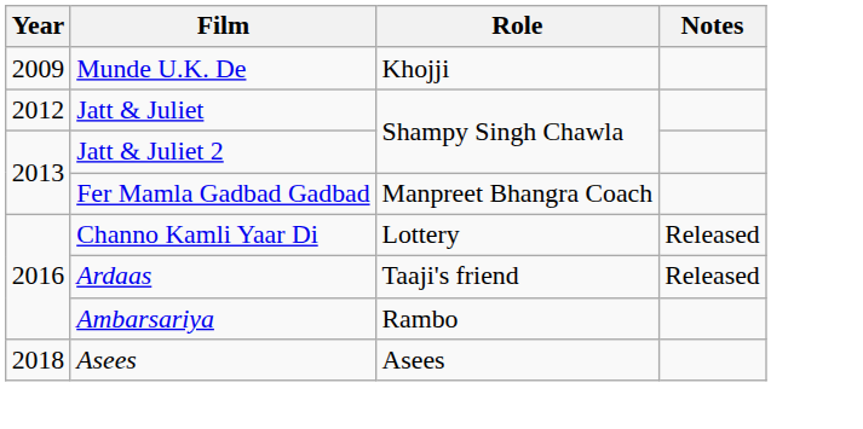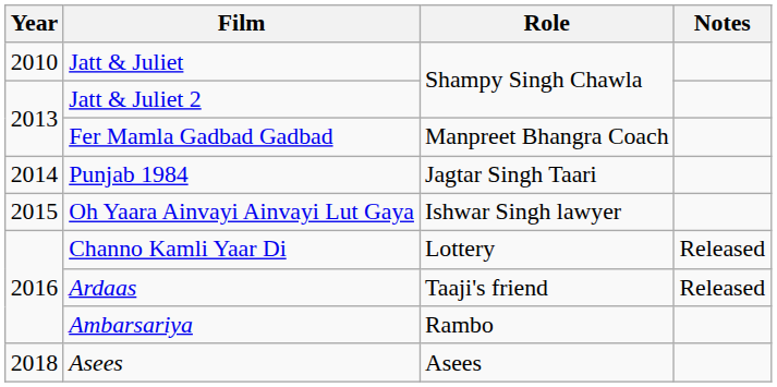 <table class="wikitable sortable">
 <tr>
 <th>Year</th>
 <th>Film</th>
 <th>Role</th>
 <th>Notes</th>
 </tr>
 <tr>
-<td>2009</td>
-<td><a href='#'>Munde U.K. De</a></td>
-<td>Khojji</td>
-<td></td>
-</tr>
-<tr>
-<td>2012</td>
+<td>2010</td>
 <td><a href='#'>Jatt & Juliet</a></td>
 <td rowspan="2">Shampy Singh Chawla</td>
 <td></td>
 </tr>
 <tr>
 <td rowspan="2">2013</td>
 <td><a href='#'>Jatt & Juliet 2</a></td>
 <td></td>
 </tr>
 <tr>
 <td><a href='#'>Fer Mamla Gadbad Gadbad</a></td>
 <td>Manpreet Bhangra Coach</td>
+<td></td>
+</tr>
+<tr>
+<td>2014</td>
+<td><a href='#'>Punjab 1984</a></td>
+<td>Jagtar Singh Taari</td>
+<td></td>
+</tr>
+<tr>
+<td>2015</td>
+<td><a href='#'>Oh Yaara Ainvayi Ainvayi Lut Gaya</a></td>
+<td>Ishwar Singh lawyer</td>
 <td></td>
 </tr>
 <tr>
 <td rowspan="3">2016</td>
 <td><a href='#'>Channo Kamli Yaar Di</a></td>
 <td>Lottery</td>
 <td>Released</td>
 </tr>
 <tr>
 <td><em><a href='#'>Ardaas</a></em></td>
 <td>Taaji's friend</td>
 <td>Released<br></td>
 </tr>
 <tr>
 <td><em><a href='#'>Ambarsariya</a></em></td>
 <td>Rambo</td>
 <td></td>
 </tr>
 <tr>
 <td>2018</td>
 <td><em>Asees</em></td>
 <td>Asees</td>
 <td></td>
 </tr>
 </table>
